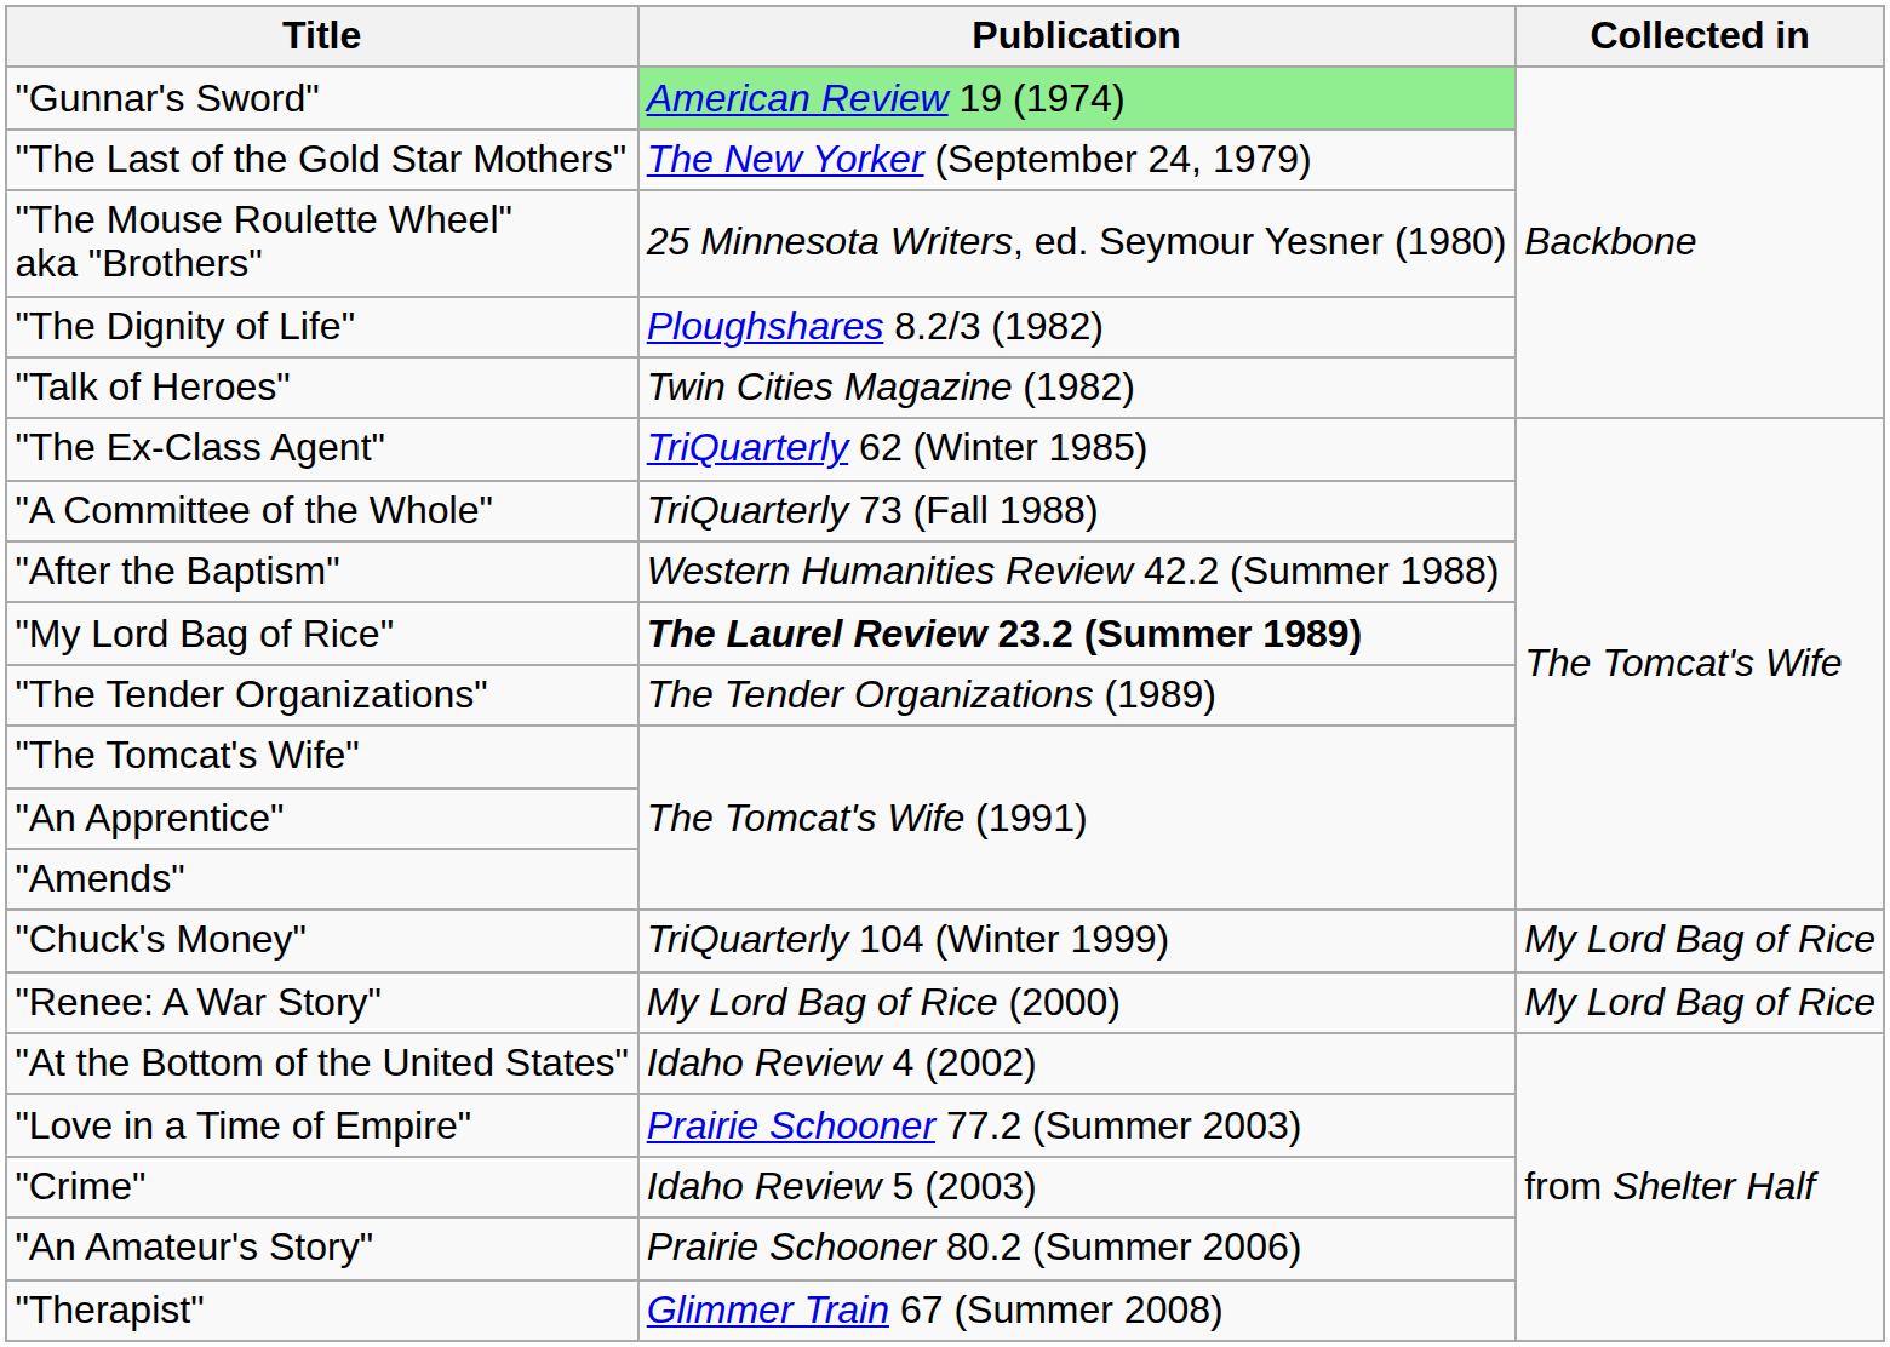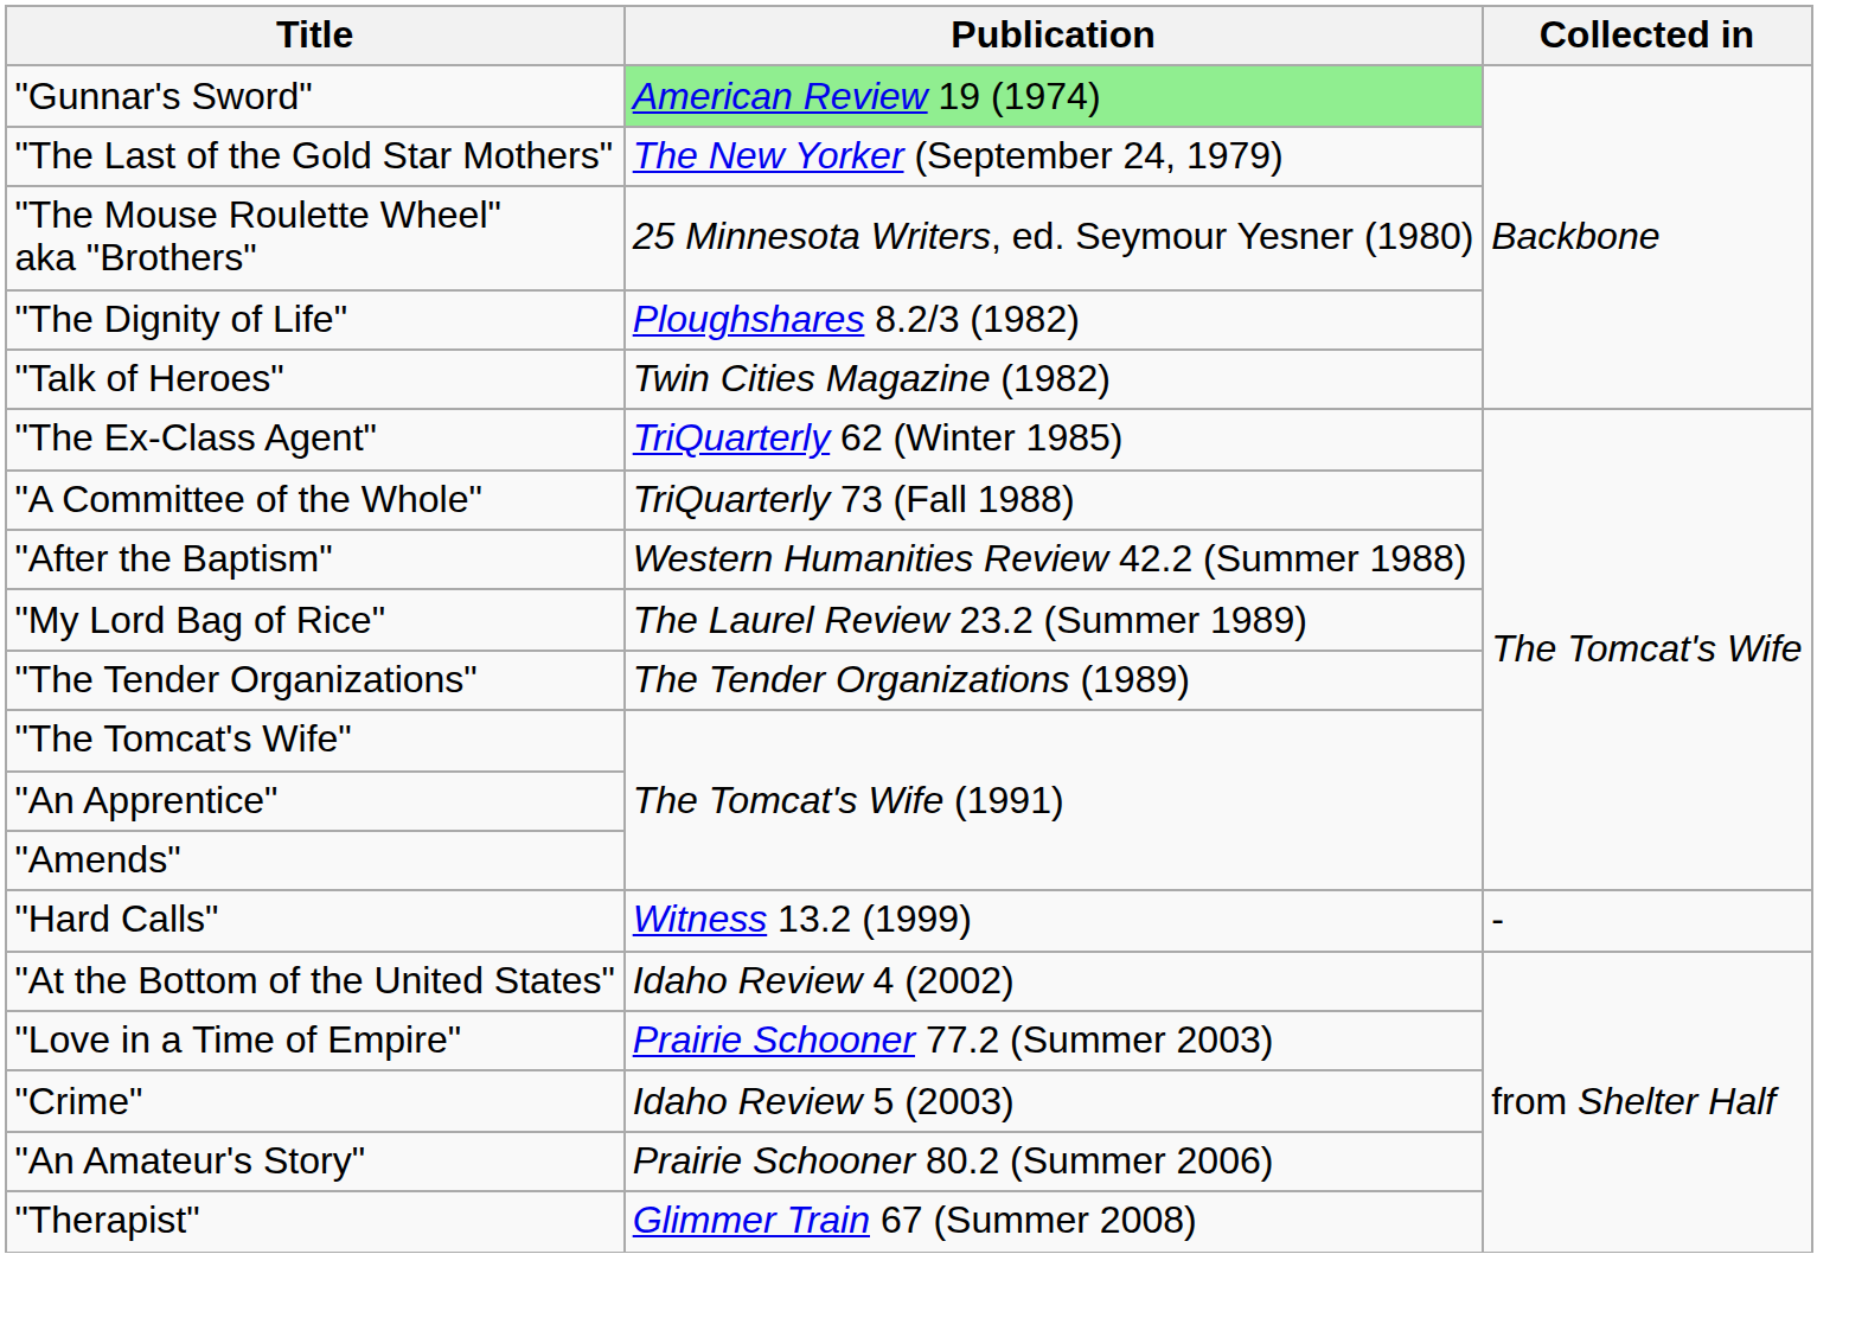 <table class="wikitable">
 <tr>
 <th>Title</th>
 <th>Publication</th>
 <th>Collected in</th>
 </tr>
 <tr>
 <td>"Gunnar's Sword"</td>
 <td style="background: lightgreen;"><em><a href='#'>American Review</a></em> 19 (1974)</td>
 <td rowspan=5><em>Backbone</em></td>
 </tr>
 <tr>
 <td>"The Last of the Gold Star Mothers"</td>
 <td><em><a href='#'>The New Yorker</a></em> (September 24, 1979)</td>
 </tr>
 <tr>
 <td>"The Mouse Roulette Wheel"<br>aka "Brothers"</td>
 <td><em>25 Minnesota Writers</em>, ed. Seymour Yesner (1980)</td>
 </tr>
 <tr>
 <td>"The Dignity of Life"</td>
 <td><em><a href='#'>Ploughshares</a></em> 8.2/3 (1982)</td>
 </tr>
 <tr>
 <td>"Talk of Heroes"</td>
 <td><em>Twin Cities Magazine</em> (1982)</td>
 </tr>
 <tr>
 <td>"The Ex-Class Agent"</td>
 <td><em><a href='#'>TriQuarterly</a></em> 62 (Winter 1985)</td>
 <td rowspan=8><em>The Tomcat's Wife</em></td>
 </tr>
 <tr>
 <td>"A Committee of the Whole"</td>
 <td><em>TriQuarterly</em> 73 (Fall 1988)</td>
 </tr>
 <tr>
 <td>"After the Baptism"</td>
 <td><em>Western Humanities Review</em> 42.2 (Summer 1988)</td>
 </tr>
 <tr>
 <td>"My Lord Bag of Rice"</td>
-<td><strong><em>The Laurel Review</em> 23.2 (Summer 1989)</strong></td>
+<td><em>The Laurel Review</em> 23.2 (Summer 1989)</td>
 </tr>
 <tr>
 <td>"The Tender Organizations"</td>
 <td><em>The Tender Organizations</em> (1989)</td>
 </tr>
 <tr>
 <td>"The Tomcat's Wife"</td>
 <td rowspan=3><em>The Tomcat's Wife</em> (1991)</td>
 </tr>
 <tr>
 <td>"An Apprentice"</td>
 </tr>
 <tr>
 <td>"Amends"</td>
 </tr>
 <tr>
-<td>"Chuck's Money"</td>
-<td><em>TriQuarterly</em> 104 (Winter 1999)</td>
-<td><em>My Lord Bag of Rice</em></td>
-</tr>
-<tr>
-<td>"Renee: A War Story"</td>
-<td><em>My Lord Bag of Rice</em> (2000)</td>
-<td><em>My Lord Bag of Rice</em></td>
+<td>"Hard Calls"</td>
+<td><em><a href='#'>Witness</a></em> 13.2 (1999)</td>
+<td>-</td>
 </tr>
 <tr>
 <td>"At the Bottom of the United States"</td>
 <td><em>Idaho Review</em> 4 (2002)</td>
 <td rowspan=5>from <em>Shelter Half</em></td>
 </tr>
 <tr>
 <td>"Love in a Time of Empire"</td>
 <td><em><a href='#'>Prairie Schooner</a></em> 77.2 (Summer 2003)</td>
 </tr>
 <tr>
 <td>"Crime"</td>
 <td><em>Idaho Review</em> 5 (2003)</td>
 </tr>
 <tr>
 <td>"An Amateur's Story"</td>
 <td><em>Prairie Schooner</em> 80.2 (Summer 2006)</td>
 </tr>
 <tr>
 <td>"Therapist"</td>
 <td><em><a href='#'>Glimmer Train</a></em> 67 (Summer 2008)</td>
 </tr>
 <tr>
 </tr>
 </table>
